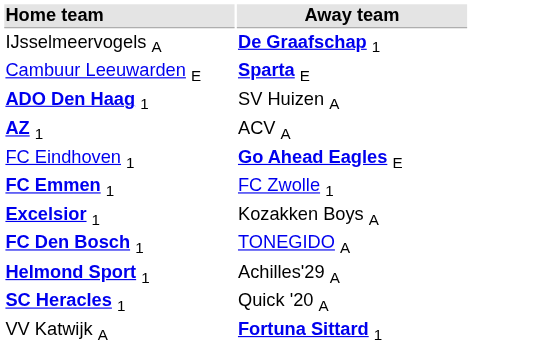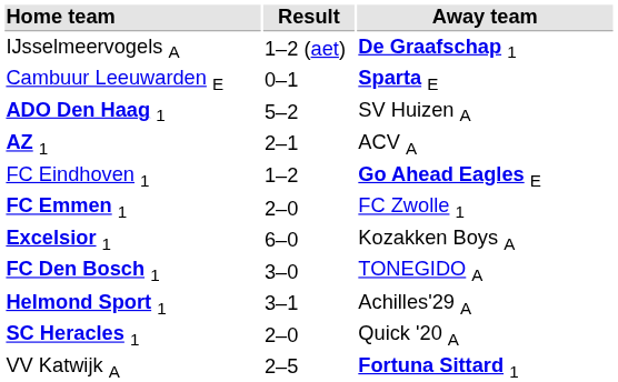 <table>
 <tr bgcolor="#E4E4E4">
 <th style="border-bottom:1px solid #AAAAAA" width="200" align="left">Home team</th>
+<th style="border-bottom:1px solid #AAAAAA" width="70" align="center">Result</th>
 <th style="border-bottom:1px solid #AAAAAA" width="200">Away team</th>
 </tr>
 <tr>
 <td>IJsselmeervogels <sub>A</sub></td>
+<td>1–2 (<a href='#'>aet</a>)</td>
 <td><strong><a href='#'>De Graafschap</a></strong> <sub>1</sub></td>
 </tr>
 <tr>
 <td><a href='#'>Cambuur Leeuwarden</a> <sub>E</sub></td>
+<td>0–1</td>
 <td><strong><a href='#'>Sparta</a></strong> <sub>E</sub></td>
 </tr>
 <tr>
 <td><strong><a href='#'>ADO Den Haag</a></strong> <sub>1</sub></td>
+<td>5–2</td>
 <td>SV Huizen <sub>A</sub></td>
 </tr>
 <tr>
 <td><strong><a href='#'>AZ</a></strong> <sub>1</sub></td>
+<td>2–1</td>
 <td>ACV <sub>A</sub></td>
 </tr>
 <tr>
 <td><a href='#'>FC Eindhoven</a> <sub>1</sub></td>
+<td>1–2</td>
 <td><strong><a href='#'>Go Ahead Eagles</a></strong> <sub>E</sub></td>
 </tr>
 <tr>
 <td><strong><a href='#'>FC Emmen</a></strong> <sub>1</sub></td>
+<td>2–0</td>
 <td><a href='#'>FC Zwolle</a> <sub>1</sub></td>
 </tr>
 <tr>
 <td><strong><a href='#'>Excelsior</a></strong> <sub>1</sub></td>
+<td>6–0</td>
 <td>Kozakken Boys <sub>A</sub></td>
 </tr>
 <tr>
 <td><strong><a href='#'>FC Den Bosch</a></strong> <sub>1</sub></td>
+<td>3–0</td>
 <td><a href='#'>TONEGIDO</a> <sub>A</sub></td>
 </tr>
 <tr>
 <td><strong><a href='#'>Helmond Sport</a></strong> <sub>1</sub></td>
+<td>3–1</td>
 <td>Achilles'29 <sub>A</sub></td>
 </tr>
 <tr>
 <td><strong><a href='#'>SC Heracles</a></strong> <sub>1</sub></td>
+<td>2–0</td>
 <td>Quick '20 <sub>A</sub></td>
 </tr>
 <tr>
 <td>VV Katwijk <sub>A</sub></td>
+<td>2–5</td>
 <td><strong><a href='#'>Fortuna Sittard</a></strong> <sub>1</sub></td>
 </tr>
 </table>
